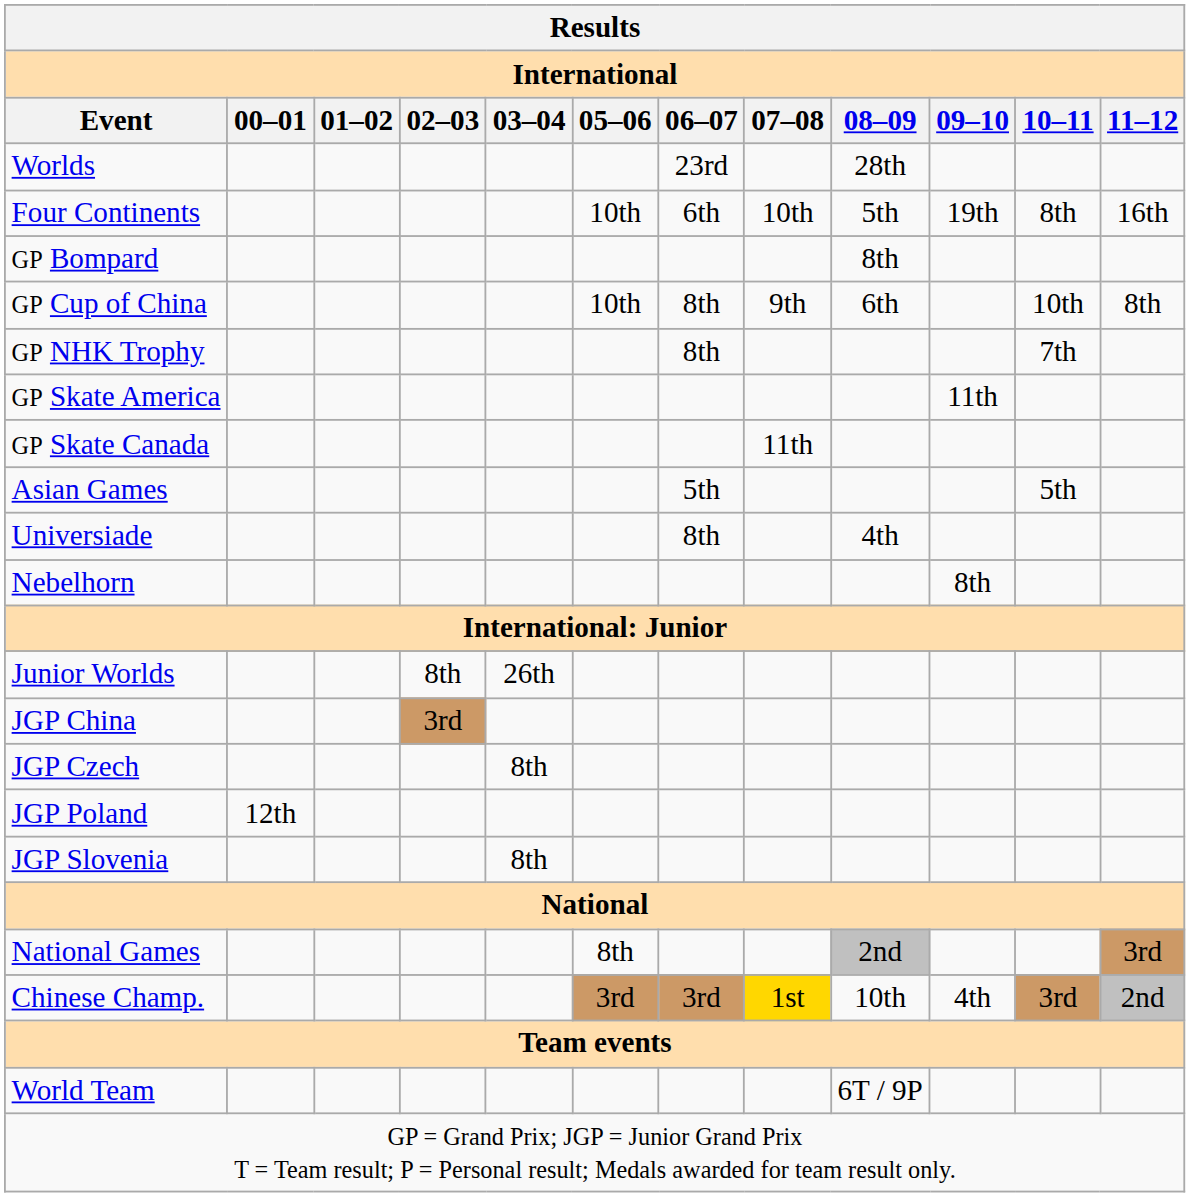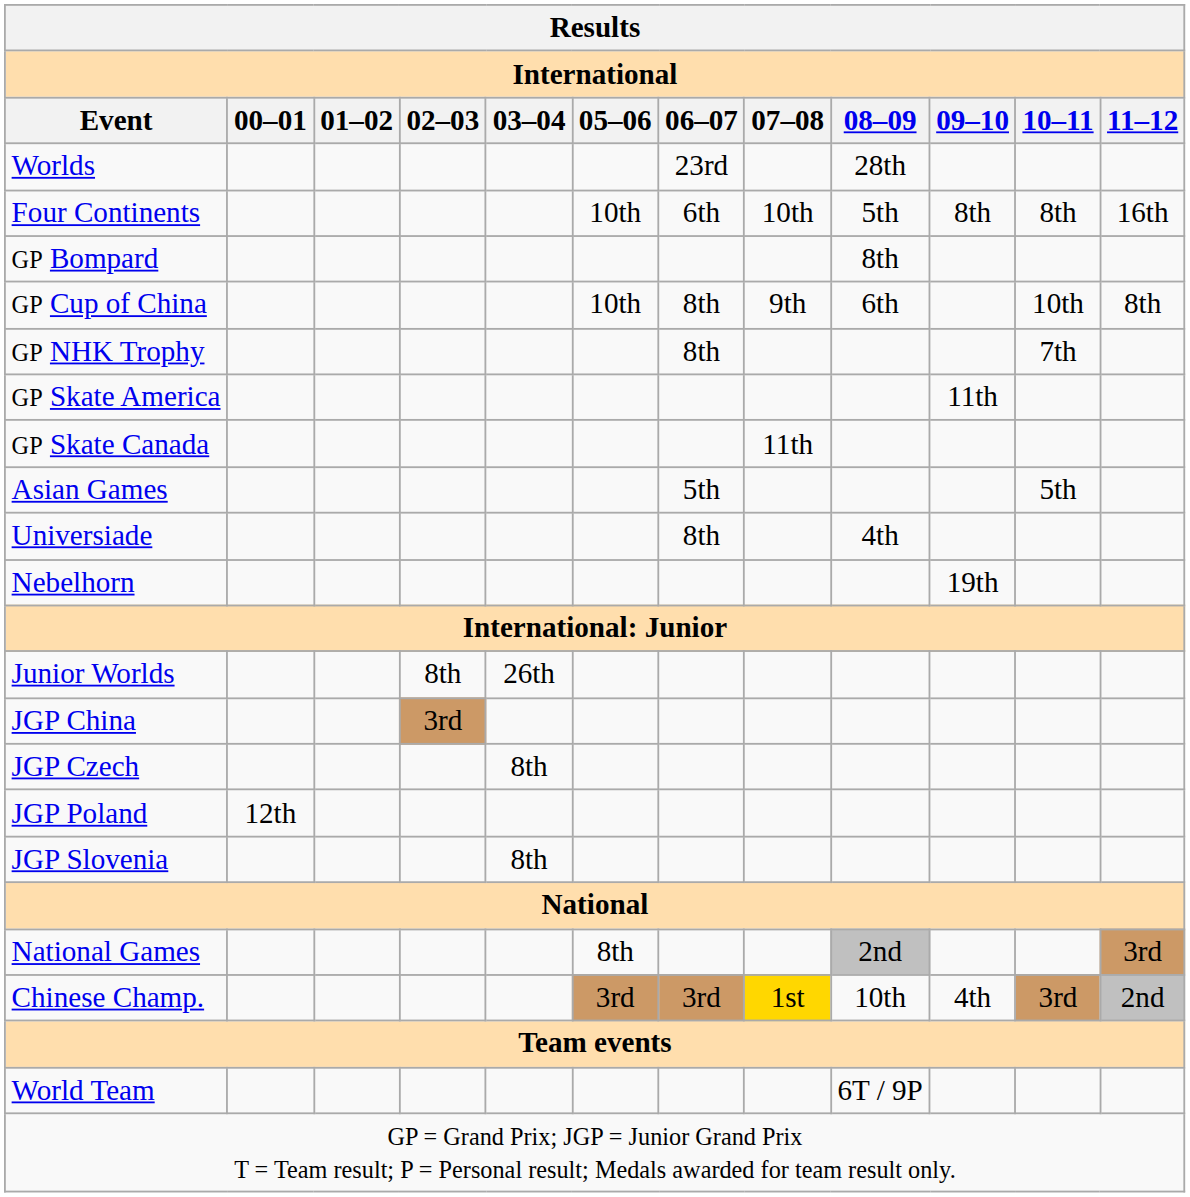 <table class="wikitable" style="text-align:center">
 <tr>
 <th colspan=13 align=center><strong>Results</strong></th>
 </tr>
 <tr>
 <th style="background-color: #ffdead; " colspan=13 align=center><strong>International</strong></th>
 </tr>
 <tr>
 <th>Event</th>
 <th>00–01</th>
 <th>01–02</th>
 <th>02–03</th>
 <th>03–04</th>
 <th>05–06</th>
 <th>06–07</th>
 <th>07–08</th>
 <th><a href='#'>08–09</a></th>
 <th><a href='#'>09–10</a></th>
 <th><a href='#'>10–11</a></th>
 <th><a href='#'>11–12</a></th>
 </tr>
 <tr>
 <td align=left><a href='#'>Worlds</a></td>
 <td></td>
 <td></td>
 <td></td>
 <td></td>
 <td></td>
 <td>23rd</td>
 <td></td>
 <td>28th</td>
 <td></td>
 <td></td>
 <td></td>
 </tr>
 <tr>
 <td align=left><a href='#'>Four Continents</a></td>
 <td></td>
 <td></td>
 <td></td>
 <td></td>
 <td>10th</td>
 <td>6th</td>
 <td>10th</td>
 <td>5th</td>
-<td>19th</td>
+<td>8th</td>
 <td>8th</td>
 <td>16th</td>
 </tr>
 <tr>
 <td align=left><small>GP</small> <a href='#'>Bompard</a></td>
 <td></td>
 <td></td>
 <td></td>
 <td></td>
 <td></td>
 <td></td>
 <td></td>
 <td>8th</td>
 <td></td>
 <td></td>
 <td></td>
 </tr>
 <tr>
 <td align=left><small>GP</small> <a href='#'>Cup of China</a></td>
 <td></td>
 <td></td>
 <td></td>
 <td></td>
 <td>10th</td>
 <td>8th</td>
 <td>9th</td>
 <td>6th</td>
 <td></td>
 <td>10th</td>
 <td>8th</td>
 </tr>
 <tr>
 <td align=left><small>GP</small> <a href='#'>NHK Trophy</a></td>
 <td></td>
 <td></td>
 <td></td>
 <td></td>
 <td></td>
 <td>8th</td>
 <td></td>
 <td></td>
 <td></td>
 <td>7th</td>
 <td></td>
 </tr>
 <tr>
 <td align=left><small>GP</small> <a href='#'>Skate America</a></td>
 <td></td>
 <td></td>
 <td></td>
 <td></td>
 <td></td>
 <td></td>
 <td></td>
 <td></td>
 <td>11th</td>
 <td></td>
 <td></td>
 </tr>
 <tr>
 <td align=left><small>GP</small> <a href='#'>Skate Canada</a></td>
 <td></td>
 <td></td>
 <td></td>
 <td></td>
 <td></td>
 <td></td>
 <td>11th</td>
 <td></td>
 <td></td>
 <td></td>
 <td></td>
 </tr>
 <tr>
 <td align=left><a href='#'>Asian Games</a></td>
 <td></td>
 <td></td>
 <td></td>
 <td></td>
 <td></td>
 <td>5th</td>
 <td></td>
 <td></td>
 <td></td>
 <td>5th</td>
 <td></td>
 </tr>
 <tr>
 <td align=left><a href='#'>Universiade</a></td>
 <td></td>
 <td></td>
 <td></td>
 <td></td>
 <td></td>
 <td>8th</td>
 <td></td>
 <td>4th</td>
 <td></td>
 <td></td>
 <td></td>
 </tr>
 <tr>
 <td align=left><a href='#'>Nebelhorn</a></td>
 <td></td>
 <td></td>
 <td></td>
 <td></td>
 <td></td>
 <td></td>
 <td></td>
 <td></td>
-<td>8th</td>
+<td>19th</td>
 <td></td>
 <td></td>
 </tr>
 <tr>
 <th style="background-color: #ffdead; " colspan=13 align=center><strong>International: Junior</strong></th>
 </tr>
 <tr>
 <td align=left><a href='#'>Junior Worlds</a></td>
 <td></td>
 <td></td>
 <td>8th</td>
 <td>26th</td>
 <td></td>
 <td></td>
 <td></td>
 <td></td>
 <td></td>
 <td></td>
 <td></td>
 </tr>
 <tr>
 <td align=left><a href='#'>JGP China</a></td>
 <td></td>
 <td></td>
 <td bgcolor=cc9966>3rd</td>
 <td></td>
 <td></td>
 <td></td>
 <td></td>
 <td></td>
 <td></td>
 <td></td>
 <td></td>
 </tr>
 <tr>
 <td align=left><a href='#'>JGP Czech</a></td>
 <td></td>
 <td></td>
 <td></td>
 <td>8th</td>
 <td></td>
 <td></td>
 <td></td>
 <td></td>
 <td></td>
 <td></td>
 <td></td>
 </tr>
 <tr>
 <td align=left><a href='#'>JGP Poland</a></td>
 <td>12th</td>
 <td></td>
 <td></td>
 <td></td>
 <td></td>
 <td></td>
 <td></td>
 <td></td>
 <td></td>
 <td></td>
 <td></td>
 </tr>
 <tr>
 <td align=left><a href='#'>JGP Slovenia</a></td>
 <td></td>
 <td></td>
 <td></td>
 <td>8th</td>
 <td></td>
 <td></td>
 <td></td>
 <td></td>
 <td></td>
 <td></td>
 <td></td>
 </tr>
 <tr>
 <th style="background-color: #ffdead; " colspan=13 align=center><strong>National</strong></th>
 </tr>
 <tr>
 <td align=left><a href='#'>National Games</a></td>
 <td></td>
 <td></td>
 <td></td>
 <td></td>
 <td>8th</td>
 <td></td>
 <td></td>
 <td bgcolor=silver>2nd</td>
 <td></td>
 <td></td>
 <td bgcolor=cc9966>3rd</td>
 </tr>
 <tr>
 <td align=left><a href='#'>Chinese Champ.</a></td>
 <td></td>
 <td></td>
 <td></td>
 <td></td>
 <td bgcolor=cc9966>3rd</td>
 <td bgcolor=cc9966>3rd</td>
 <td bgcolor=gold>1st</td>
 <td>10th</td>
 <td>4th</td>
 <td bgcolor=cc9966>3rd</td>
 <td bgcolor=silver>2nd</td>
 </tr>
 <tr>
 <th style="background-color: #ffdead; " colspan=13 align=center><strong>Team events</strong></th>
 </tr>
 <tr>
 <td align=left><a href='#'>World Team</a></td>
 <td></td>
 <td></td>
 <td></td>
 <td></td>
 <td></td>
 <td></td>
 <td></td>
 <td>6T / 9P</td>
 <td></td>
 <td></td>
 <td></td>
 </tr>
 <tr>
 <td colspan=13 align=center><small> GP = Grand Prix; JGP = Junior Grand Prix <br> T = Team result; P = Personal result; Medals awarded for team result only.</small></td>
 </tr>
 </table>
